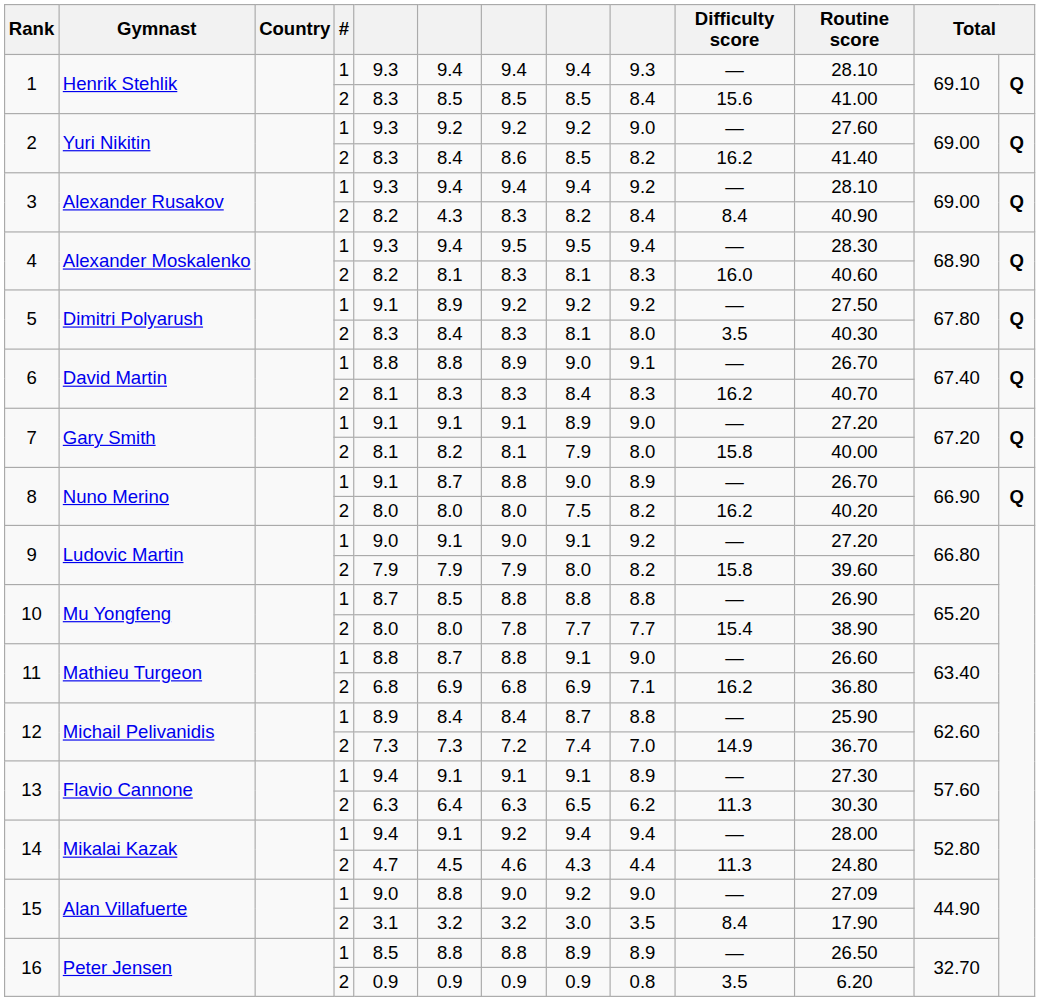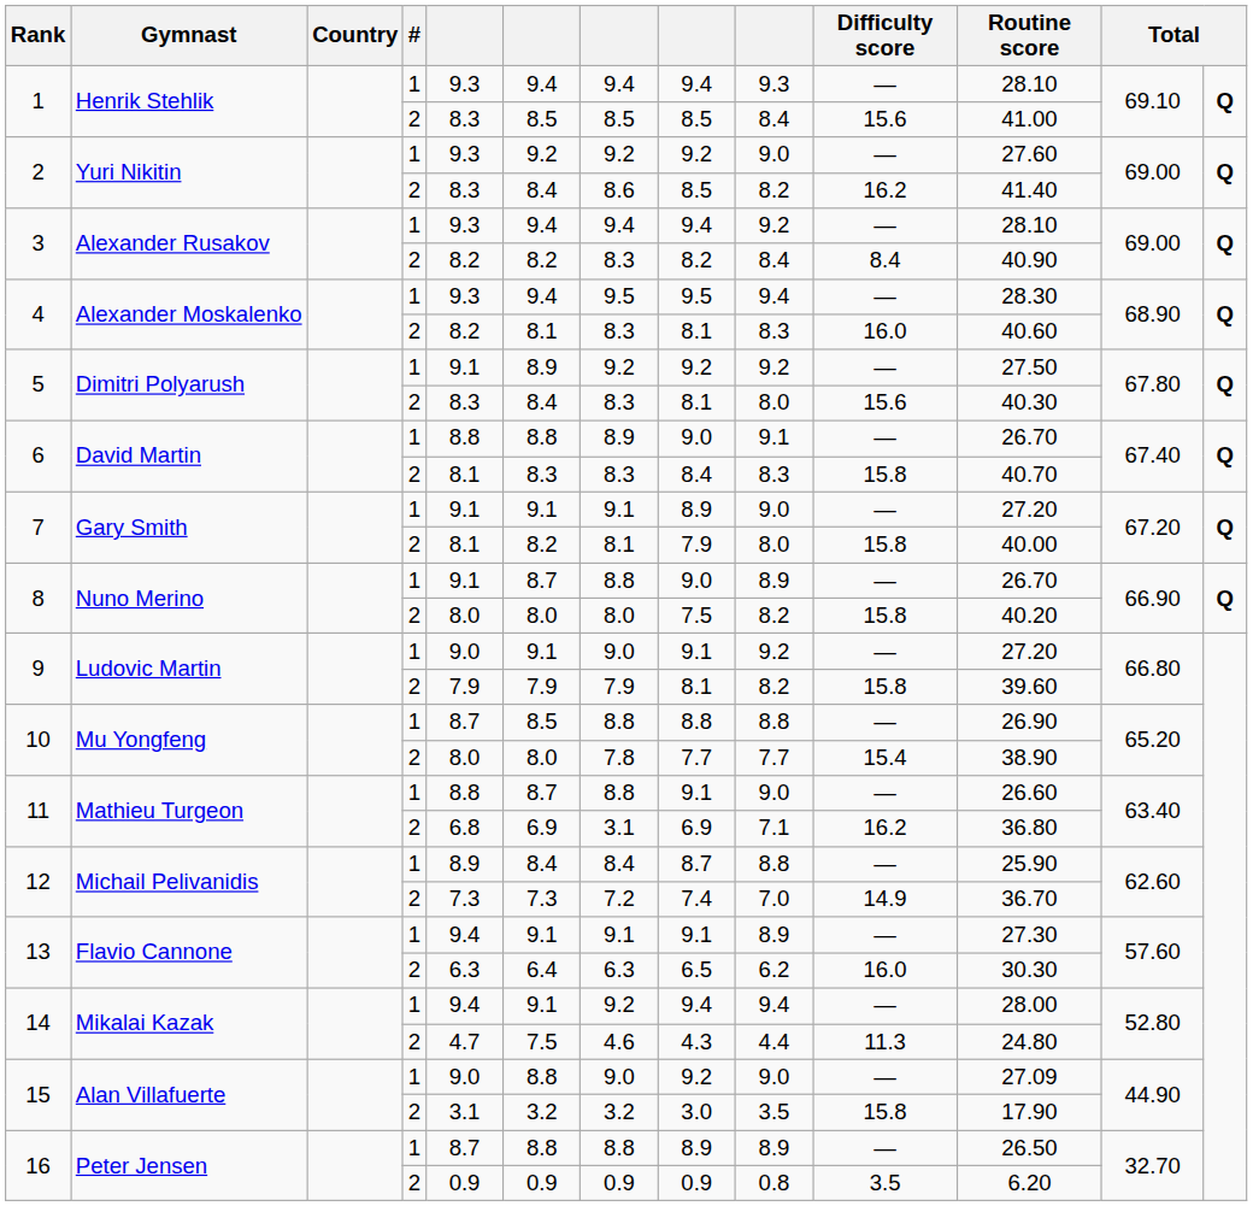 <table class="wikitable sortable" style="text-align:center">
 <tr>
 <th>Rank</th>
 <th>Gymnast</th>
 <th>Country</th>
 <th>#</th>
 <th style="vertical-align:bottom; width:3em"></th>
 <th style="vertical-align:bottom; width:3em"></th>
 <th style="vertical-align:bottom; width:3em"></th>
 <th style="vertical-align:bottom; width:3em"></th>
 <th style="vertical-align:bottom; width:3em"></th>
 <th style="width:6em">Difficulty<br>score</th>
 <th style="width:6em">Routine<br>score</th>
 <th style="width:6em" colspan="2">Total</th>
 </tr>
 <tr>
 <td rowspan=2>1</td>
 <td rowspan=2 align=left><a href='#'>Henrik Stehlik</a></td>
 <td rowspan=2 align=left></td>
 <td>1</td>
 <td>9.3</td>
 <td>9.4</td>
 <td>9.4</td>
 <td>9.4</td>
 <td>9.3</td>
 <td>—</td>
 <td>28.10</td>
 <td rowspan=2>69.10</td>
 <td rowspan=2><strong>Q</strong></td>
 </tr>
 <tr>
 <td>2</td>
 <td>8.3</td>
 <td>8.5</td>
 <td>8.5</td>
 <td>8.5</td>
 <td>8.4</td>
 <td>15.6</td>
 <td>41.00</td>
 </tr>
 <tr>
 <td rowspan=2>2</td>
 <td rowspan=2 align=left><a href='#'>Yuri Nikitin</a></td>
 <td rowspan=2 align=left></td>
 <td>1</td>
 <td>9.3</td>
 <td>9.2</td>
 <td>9.2</td>
 <td>9.2</td>
 <td>9.0</td>
 <td>—</td>
 <td>27.60</td>
 <td rowspan=2>69.00</td>
 <td rowspan=2><strong>Q</strong></td>
 </tr>
 <tr>
 <td>2</td>
 <td>8.3</td>
 <td>8.4</td>
 <td>8.6</td>
 <td>8.5</td>
 <td>8.2</td>
 <td>16.2</td>
 <td>41.40</td>
 </tr>
 <tr>
 <td rowspan=2>3</td>
 <td rowspan=2 align=left><a href='#'>Alexander Rusakov</a></td>
 <td rowspan=2 align=left></td>
 <td>1</td>
 <td>9.3</td>
 <td>9.4</td>
 <td>9.4</td>
 <td>9.4</td>
 <td>9.2</td>
 <td>—</td>
 <td>28.10</td>
 <td rowspan=2>69.00</td>
 <td rowspan=2><strong>Q</strong></td>
 </tr>
 <tr>
 <td>2</td>
 <td>8.2</td>
-<td>4.3</td>
+<td>8.2</td>
 <td>8.3</td>
 <td>8.2</td>
 <td>8.4</td>
 <td>8.4</td>
 <td>40.90</td>
 </tr>
 <tr>
 <td rowspan=2>4</td>
 <td rowspan=2 align=left><a href='#'>Alexander Moskalenko</a></td>
 <td rowspan=2 align=left></td>
 <td>1</td>
 <td>9.3</td>
 <td>9.4</td>
 <td>9.5</td>
 <td>9.5</td>
 <td>9.4</td>
 <td>—</td>
 <td>28.30</td>
 <td rowspan=2>68.90</td>
 <td rowspan=2><strong>Q</strong></td>
 </tr>
 <tr>
 <td>2</td>
 <td>8.2</td>
 <td>8.1</td>
 <td>8.3</td>
 <td>8.1</td>
 <td>8.3</td>
 <td>16.0</td>
 <td>40.60</td>
 </tr>
 <tr>
 <td rowspan=2>5</td>
 <td rowspan=2 align=left><a href='#'>Dimitri Polyarush</a></td>
 <td rowspan=2 align=left></td>
 <td>1</td>
 <td>9.1</td>
 <td>8.9</td>
 <td>9.2</td>
 <td>9.2</td>
 <td>9.2</td>
 <td>—</td>
 <td>27.50</td>
 <td rowspan=2>67.80</td>
 <td rowspan=2><strong>Q</strong></td>
 </tr>
 <tr>
 <td>2</td>
 <td>8.3</td>
 <td>8.4</td>
 <td>8.3</td>
 <td>8.1</td>
 <td>8.0</td>
-<td>3.5</td>
+<td>15.6</td>
 <td>40.30</td>
 </tr>
 <tr>
 <td rowspan=2>6</td>
 <td rowspan=2 align=left><a href='#'>David Martin</a></td>
 <td rowspan=2 align=left></td>
 <td>1</td>
 <td>8.8</td>
 <td>8.8</td>
 <td>8.9</td>
 <td>9.0</td>
 <td>9.1</td>
 <td>—</td>
 <td>26.70</td>
 <td rowspan=2>67.40</td>
 <td rowspan=2><strong>Q</strong></td>
 </tr>
 <tr>
 <td>2</td>
 <td>8.1</td>
 <td>8.3</td>
 <td>8.3</td>
 <td>8.4</td>
 <td>8.3</td>
-<td>16.2</td>
+<td>15.8</td>
 <td>40.70</td>
 </tr>
 <tr>
 <td rowspan=2>7</td>
 <td rowspan=2 align=left><a href='#'>Gary Smith</a></td>
 <td rowspan=2 align=left></td>
 <td>1</td>
 <td>9.1</td>
 <td>9.1</td>
 <td>9.1</td>
 <td>8.9</td>
 <td>9.0</td>
 <td>—</td>
 <td>27.20</td>
 <td rowspan=2>67.20</td>
 <td rowspan=2><strong>Q</strong></td>
 </tr>
 <tr>
 <td>2</td>
 <td>8.1</td>
 <td>8.2</td>
 <td>8.1</td>
 <td>7.9</td>
 <td>8.0</td>
 <td>15.8</td>
 <td>40.00</td>
 </tr>
 <tr>
 <td rowspan=2>8</td>
 <td rowspan=2 align=left><a href='#'>Nuno Merino</a></td>
 <td rowspan=2 align=left></td>
 <td>1</td>
 <td>9.1</td>
 <td>8.7</td>
 <td>8.8</td>
 <td>9.0</td>
 <td>8.9</td>
 <td>—</td>
 <td>26.70</td>
 <td rowspan=2>66.90</td>
 <td rowspan=2><strong>Q</strong></td>
 </tr>
 <tr>
 <td>2</td>
 <td>8.0</td>
 <td>8.0</td>
 <td>8.0</td>
 <td>7.5</td>
 <td>8.2</td>
-<td>16.2</td>
+<td>15.8</td>
 <td>40.20</td>
 </tr>
 <tr>
 <td rowspan=2>9</td>
 <td rowspan=2 align=left><a href='#'>Ludovic Martin</a></td>
 <td rowspan=2 align=left></td>
 <td>1</td>
 <td>9.0</td>
 <td>9.1</td>
 <td>9.0</td>
 <td>9.1</td>
 <td>9.2</td>
 <td>—</td>
 <td>27.20</td>
 <td rowspan=2>66.80</td>
 <td rowspan=16></td>
 </tr>
 <tr>
 <td>2</td>
 <td>7.9</td>
 <td>7.9</td>
 <td>7.9</td>
-<td>8.0</td>
+<td>8.1</td>
 <td>8.2</td>
 <td>15.8</td>
 <td>39.60</td>
 </tr>
 <tr>
 <td rowspan=2>10</td>
 <td rowspan=2 align=left><a href='#'>Mu Yongfeng</a></td>
 <td rowspan=2 align=left></td>
 <td>1</td>
 <td>8.7</td>
 <td>8.5</td>
 <td>8.8</td>
 <td>8.8</td>
 <td>8.8</td>
 <td>—</td>
 <td>26.90</td>
 <td rowspan=2>65.20</td>
 </tr>
 <tr>
 <td>2</td>
 <td>8.0</td>
 <td>8.0</td>
 <td>7.8</td>
 <td>7.7</td>
 <td>7.7</td>
 <td>15.4</td>
 <td>38.90</td>
 </tr>
 <tr>
 <td rowspan=2>11</td>
 <td rowspan=2 align=left><a href='#'>Mathieu Turgeon</a></td>
 <td rowspan=2 align=left></td>
 <td>1</td>
 <td>8.8</td>
 <td>8.7</td>
 <td>8.8</td>
 <td>9.1</td>
 <td>9.0</td>
 <td>—</td>
 <td>26.60</td>
 <td rowspan=2>63.40</td>
 </tr>
 <tr>
 <td>2</td>
 <td>6.8</td>
 <td>6.9</td>
-<td>6.8</td>
+<td>3.1</td>
 <td>6.9</td>
 <td>7.1</td>
 <td>16.2</td>
 <td>36.80</td>
 </tr>
 <tr>
 <td rowspan=2>12</td>
 <td rowspan=2 align=left><a href='#'>Michail Pelivanidis</a></td>
 <td rowspan=2 align=left></td>
 <td>1</td>
 <td>8.9</td>
 <td>8.4</td>
 <td>8.4</td>
 <td>8.7</td>
 <td>8.8</td>
 <td>—</td>
 <td>25.90</td>
 <td rowspan=2>62.60</td>
 </tr>
 <tr>
 <td>2</td>
 <td>7.3</td>
 <td>7.3</td>
 <td>7.2</td>
 <td>7.4</td>
 <td>7.0</td>
 <td>14.9</td>
 <td>36.70</td>
 </tr>
 <tr>
 <td rowspan=2>13</td>
 <td rowspan=2 align=left><a href='#'>Flavio Cannone</a></td>
 <td rowspan=2 align=left></td>
 <td>1</td>
 <td>9.4</td>
 <td>9.1</td>
 <td>9.1</td>
 <td>9.1</td>
 <td>8.9</td>
 <td>—</td>
 <td>27.30</td>
 <td rowspan=2>57.60</td>
 </tr>
 <tr>
 <td>2</td>
 <td>6.3</td>
 <td>6.4</td>
 <td>6.3</td>
 <td>6.5</td>
 <td>6.2</td>
-<td>11.3</td>
+<td>16.0</td>
 <td>30.30</td>
 </tr>
 <tr>
 <td rowspan=2>14</td>
 <td rowspan=2 align=left><a href='#'>Mikalai Kazak</a></td>
 <td rowspan=2 align=left></td>
 <td>1</td>
 <td>9.4</td>
 <td>9.1</td>
 <td>9.2</td>
 <td>9.4</td>
 <td>9.4</td>
 <td>—</td>
 <td>28.00</td>
 <td rowspan=2>52.80</td>
 </tr>
 <tr>
 <td>2</td>
 <td>4.7</td>
-<td>4.5</td>
+<td>7.5</td>
 <td>4.6</td>
 <td>4.3</td>
 <td>4.4</td>
 <td>11.3</td>
 <td>24.80</td>
 </tr>
 <tr>
 <td rowspan=2>15</td>
 <td rowspan=2 align=left><a href='#'>Alan Villafuerte</a></td>
 <td rowspan=2 align=left></td>
 <td>1</td>
 <td>9.0</td>
 <td>8.8</td>
 <td>9.0</td>
 <td>9.2</td>
 <td>9.0</td>
 <td>—</td>
 <td>27.09</td>
 <td rowspan=2>44.90</td>
 </tr>
 <tr>
 <td>2</td>
 <td>3.1</td>
 <td>3.2</td>
 <td>3.2</td>
 <td>3.0</td>
 <td>3.5</td>
-<td>8.4</td>
+<td>15.8</td>
 <td>17.90</td>
 </tr>
 <tr>
 <td rowspan=2>16</td>
 <td rowspan=2 align=left><a href='#'>Peter Jensen</a></td>
 <td rowspan=2 align=left></td>
 <td>1</td>
-<td>8.5</td>
+<td>8.7</td>
 <td>8.8</td>
 <td>8.8</td>
 <td>8.9</td>
 <td>8.9</td>
 <td>—</td>
 <td>26.50</td>
 <td rowspan=2>32.70</td>
 </tr>
 <tr>
 <td>2</td>
 <td>0.9</td>
 <td>0.9</td>
 <td>0.9</td>
 <td>0.9</td>
 <td>0.8</td>
 <td>3.5</td>
 <td>6.20</td>
 </tr>
 </table>
